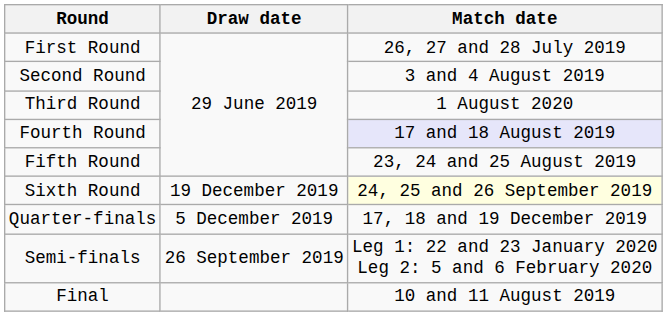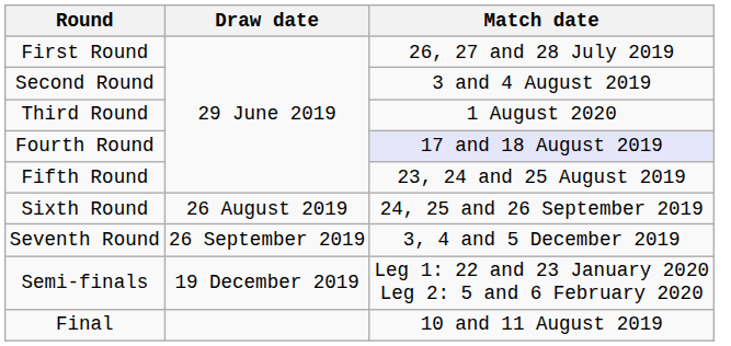 <table class="wikitable" style="text-align:center">
 <tr>
 <th>Round</th>
 <th>Draw date</th>
 <th>Match date</th>
 </tr>
 <tr>
 <td>First Round</td>
 <td rowspan=5>29 June 2019</td>
 <td>26, 27 and 28 July 2019</td>
 </tr>
 <tr>
 <td>Second Round</td>
 <td>3 and 4 August 2019</td>
 </tr>
 <tr>
 <td>Third Round</td>
 <td>1 August 2020</td>
 </tr>
 <tr>
 <td>Fourth Round</td>
 <td style="background: lavender;">17 and 18 August 2019</td>
 </tr>
 <tr>
 <td>Fifth Round</td>
 <td>23, 24 and 25 August 2019</td>
 </tr>
 <tr>
 <td>Sixth Round</td>
-<td>19 December 2019</td>
-<td style="background: lightyellow;">24, 25 and 26 September 2019</td>
+<td>26 August 2019</td>
+<td>24, 25 and 26 September 2019</td>
 </tr>
 <tr>
-<td>Quarter-finals</td>
-<td>5 December 2019</td>
-<td>17, 18 and 19 December 2019</td>
+<td>Seventh Round</td>
+<td>26 September 2019</td>
+<td>3, 4 and 5 December 2019</td>
 </tr>
 <tr>
 <td>Semi-finals</td>
-<td>26 September 2019</td>
+<td>19 December 2019</td>
 <td>Leg 1: 22 and 23 January 2020<br>Leg 2: 5 and 6 February 2020</td>
 </tr>
 <tr>
 <td>Final</td>
 <td></td>
 <td>10 and 11 August 2019</td>
 </tr>
 </table>
